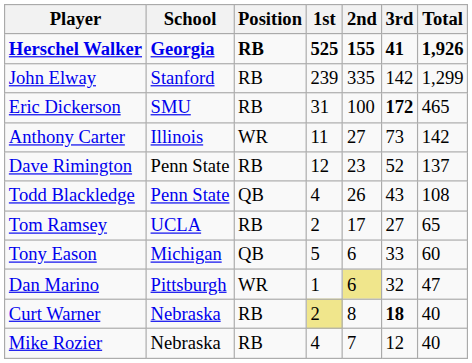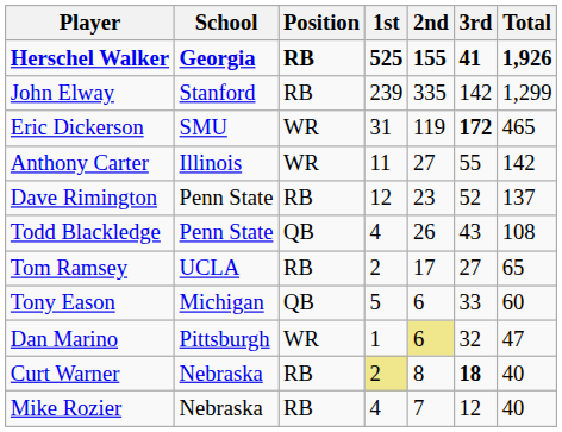 <table class="wikitable">
 <tr>
 <th>Player</th>
 <th>School</th>
 <th>Position</th>
 <th>1st</th>
 <th>2nd</th>
 <th>3rd</th>
 <th>Total</th>
 </tr>
 <tr>
 <td><strong><a href='#'>Herschel Walker</a></strong></td>
 <td><strong><a href='#'>Georgia</a></strong></td>
 <td><strong>RB</strong></td>
 <td><strong>525</strong></td>
 <td><strong>155</strong></td>
 <td><strong>41</strong></td>
 <td><strong>1,926</strong></td>
 </tr>
 <tr>
 <td><a href='#'>John Elway</a></td>
 <td><a href='#'>Stanford</a></td>
 <td>RB</td>
 <td>239</td>
 <td>335</td>
 <td>142</td>
 <td>1,299</td>
 </tr>
 <tr>
 <td><a href='#'>Eric Dickerson</a></td>
 <td><a href='#'>SMU</a></td>
-<td>RB</td>
+<td>WR</td>
 <td>31</td>
-<td>100</td>
+<td>119</td>
 <td><strong>172</strong></td>
 <td>465</td>
 </tr>
 <tr>
 <td><a href='#'>Anthony Carter</a></td>
 <td><a href='#'>Illinois</a></td>
 <td>WR</td>
 <td>11</td>
 <td>27</td>
-<td>73</td>
+<td>55</td>
 <td>142</td>
 </tr>
 <tr>
 <td><a href='#'>Dave Rimington</a></td>
 <td>Penn State</td>
 <td>RB</td>
 <td>12</td>
 <td>23</td>
 <td>52</td>
 <td>137</td>
 </tr>
 <tr>
 <td><a href='#'>Todd Blackledge</a></td>
 <td><a href='#'>Penn State</a></td>
 <td>QB</td>
 <td>4</td>
 <td>26</td>
 <td>43</td>
 <td>108</td>
 </tr>
 <tr>
 <td><a href='#'>Tom Ramsey</a></td>
 <td><a href='#'>UCLA</a></td>
 <td>RB</td>
 <td>2</td>
 <td>17</td>
 <td>27</td>
 <td>65</td>
 </tr>
 <tr>
 <td><a href='#'>Tony Eason</a></td>
 <td><a href='#'>Michigan</a></td>
 <td>QB</td>
 <td>5</td>
 <td>6</td>
 <td>33</td>
 <td>60</td>
 </tr>
 <tr>
 <td><a href='#'>Dan Marino</a></td>
 <td><a href='#'>Pittsburgh</a></td>
 <td>WR</td>
 <td>1</td>
 <td style="background: khaki;">6</td>
 <td>32</td>
 <td>47</td>
 </tr>
 <tr>
 <td><a href='#'>Curt Warner</a></td>
 <td><a href='#'>Nebraska</a></td>
 <td>RB</td>
 <td style="background: khaki;">2</td>
 <td>8</td>
 <td><strong>18</strong></td>
 <td>40</td>
 </tr>
 <tr>
 <td><a href='#'>Mike Rozier</a></td>
 <td>Nebraska</td>
 <td>RB</td>
 <td>4</td>
 <td>7</td>
 <td>12</td>
 <td>40</td>
 </tr>
 </table>
